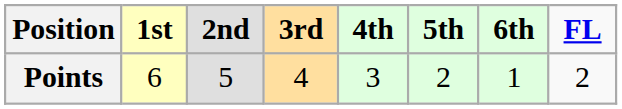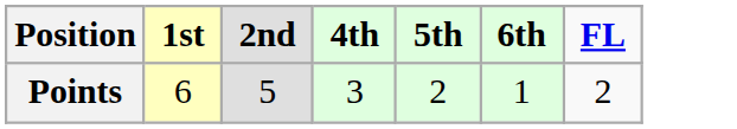 <table class="wikitable" style="font-size:85%; text-align:center">
 <tr>
 <th>Position</th>
 <td style="background:#ffffbf;"> <strong>1st</strong> </td>
 <td style="background:#dfdfdf;"> <strong>2nd</strong> </td>
-<td style="background:#ffdf9f;"> <strong>3rd</strong> </td>
 <td style="background:#dfffdf;"> <strong>4th</strong> </td>
 <td style="background:#dfffdf;"> <strong>5th</strong> </td>
 <td style="background:#dfffdf;"> <strong>6th</strong> </td>
 <td> <strong><a href='#'>FL</a></strong> </td>
 </tr>
 <tr>
 <th>Points</th>
 <td style="background:#ffffbf;">6</td>
 <td style="background:#dfdfdf;">5</td>
-<td style="background:#ffdf9f;">4</td>
 <td style="background:#dfffdf;">3</td>
 <td style="background:#dfffdf;">2</td>
 <td style="background:#dfffdf;">1</td>
 <td>2</td>
 </tr>
 </table>
